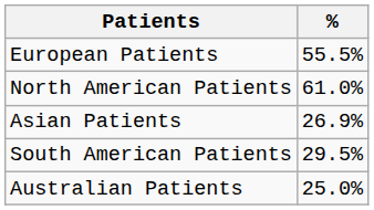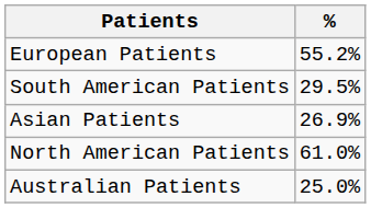 <table class="wikitable">
 <tr>
 <th>Patients</th>
 <th>%</th>
 </tr>
 <tr>
 <td>European Patients</td>
-<td>55.5%</td>
+<td>55.2%</td>
+</tr>
+<tr>
+<td>South American Patients</td>
+<td>29.5%</td>
+</tr>
+<tr>
+<td>Asian Patients</td>
+<td>26.9%</td>
 </tr>
 <tr>
 <td>North American Patients</td>
 <td>61.0%</td>
 </tr>
 <tr>
-<td>Asian Patients</td>
-<td>26.9%</td>
-</tr>
-<tr>
-<td>South American Patients</td>
-<td>29.5%</td>
-</tr>
-<tr>
 <td>Australian Patients</td>
 <td>25.0%</td>
 </tr>
 </table>
